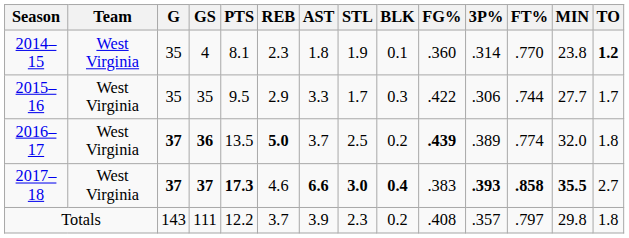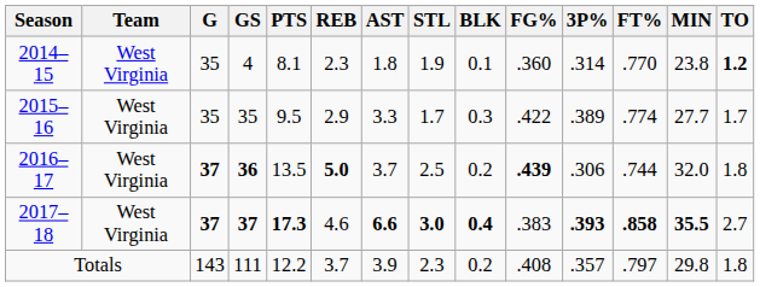 <table class="wikitable" style="text-align: center;">
 <tr>
 <th>Season</th>
 <th>Team</th>
 <th>G</th>
 <th>GS</th>
 <th>PTS</th>
 <th>REB</th>
 <th>AST</th>
 <th>STL</th>
 <th>BLK</th>
 <th>FG%</th>
 <th>3P%</th>
 <th>FT%</th>
 <th>MIN</th>
 <th>TO</th>
 </tr>
 <tr>
 <td><a href='#'>2014–15</a></td>
 <td><a href='#'>West Virginia</a></td>
 <td>35</td>
 <td>4</td>
 <td>8.1</td>
 <td>2.3</td>
 <td>1.8</td>
 <td>1.9</td>
 <td>0.1</td>
 <td>.360</td>
 <td>.314</td>
 <td>.770</td>
 <td>23.8</td>
 <td><strong>1.2</strong></td>
 </tr>
 <tr>
 <td><a href='#'>2015–16</a></td>
 <td>West Virginia</td>
 <td>35</td>
 <td>35</td>
 <td>9.5</td>
 <td>2.9</td>
 <td>3.3</td>
 <td>1.7</td>
 <td>0.3</td>
 <td>.422</td>
-<td>.306</td>
-<td>.744</td>
+<td>.389</td>
+<td>.774</td>
 <td>27.7</td>
 <td>1.7</td>
 </tr>
 <tr>
 <td><a href='#'>2016–17</a></td>
 <td>West Virginia</td>
 <td><strong>37</strong></td>
 <td><strong>36</strong></td>
 <td>13.5</td>
 <td><strong>5.0</strong></td>
 <td>3.7</td>
 <td>2.5</td>
 <td>0.2</td>
 <td><strong>.439</strong></td>
-<td>.389</td>
-<td>.774</td>
+<td>.306</td>
+<td>.744</td>
 <td>32.0</td>
 <td>1.8</td>
 </tr>
 <tr>
 <td><a href='#'>2017–18</a></td>
 <td>West Virginia</td>
 <td><strong>37</strong></td>
 <td><strong>37</strong></td>
 <td><strong>17.3</strong></td>
 <td>4.6</td>
 <td><strong>6.6</strong></td>
 <td><strong>3.0</strong></td>
 <td><strong>0.4</strong></td>
 <td>.383</td>
 <td><strong>.393</strong></td>
 <td><strong>.858</strong></td>
 <td><strong>35.5</strong></td>
 <td>2.7</td>
 </tr>
 <tr>
 <td colspan=2>Totals</td>
 <td>143</td>
 <td>111</td>
 <td>12.2</td>
 <td>3.7</td>
 <td>3.9</td>
 <td>2.3</td>
 <td>0.2</td>
 <td>.408</td>
 <td>.357</td>
 <td>.797</td>
 <td>29.8</td>
 <td>1.8</td>
 </tr>
 </table>
